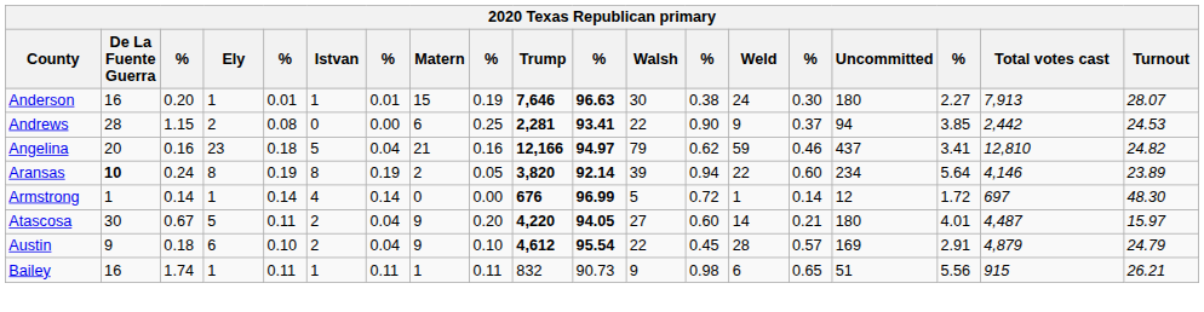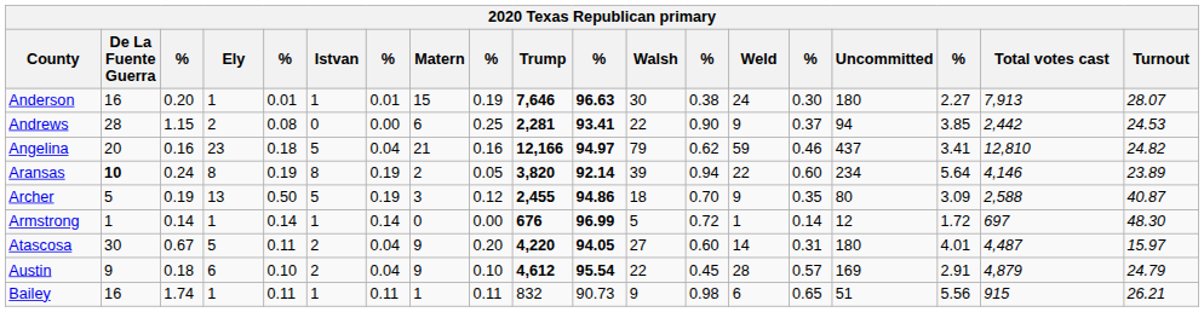 <table class="wikitable sortable mw-collapsible mw-collapsed">
 <tr>
 <th colspan="19">2020 Texas Republican primary</th>
 </tr>
 <tr bgcolor=lightgrey>
 <th width="8%">County</th>
 <th width="5%">De La Fuente Guerra</th>
 <th>%</th>
 <th width="5%">Ely</th>
 <th>%</th>
 <th width="5%">Istvan</th>
 <th>%</th>
 <th width="5%">Matern</th>
 <th>%</th>
 <th width="5%">Trump</th>
 <th>%</th>
 <th width="5%">Walsh</th>
 <th>%</th>
 <th width="5%">Weld</th>
 <th>%</th>
 <th width="5%">Uncommitted</th>
 <th>%</th>
 <th>Total votes cast</th>
 <th>Turnout</th>
 </tr>
 <tr>
 <td><a href='#'>Anderson</a></td>
 <td>16</td>
 <td>0.20</td>
 <td>1</td>
 <td>0.01</td>
 <td>1</td>
 <td>0.01</td>
 <td>15</td>
 <td>0.19</td>
 <td><strong>7,646</strong></td>
 <td><strong>96.63</strong></td>
 <td>30</td>
 <td>0.38</td>
 <td>24</td>
 <td>0.30</td>
 <td>180</td>
 <td>2.27</td>
 <td><em>7,913</em></td>
 <td><em>28.07</em></td>
 </tr>
 <tr>
 <td><a href='#'>Andrews</a></td>
 <td>28</td>
 <td>1.15</td>
 <td>2</td>
 <td>0.08</td>
 <td>0</td>
 <td>0.00</td>
 <td>6</td>
 <td>0.25</td>
 <td><strong>2,281</strong></td>
 <td><strong>93.41</strong></td>
 <td>22</td>
 <td>0.90</td>
 <td>9</td>
 <td>0.37</td>
 <td>94</td>
 <td>3.85</td>
 <td><em>2,442</em></td>
 <td><em>24.53</em></td>
 </tr>
 <tr>
 <td><a href='#'>Angelina</a></td>
 <td>20</td>
 <td>0.16</td>
 <td>23</td>
 <td>0.18</td>
 <td>5</td>
 <td>0.04</td>
 <td>21</td>
 <td>0.16</td>
 <td><strong>12,166</strong></td>
 <td><strong>94.97</strong></td>
 <td>79</td>
 <td>0.62</td>
 <td>59</td>
 <td>0.46</td>
 <td>437</td>
 <td>3.41</td>
 <td><em>12,810</em></td>
 <td><em>24.82</em></td>
 </tr>
 <tr>
 <td><a href='#'>Aransas</a></td>
 <td><strong>10</strong></td>
 <td>0.24</td>
 <td>8</td>
 <td>0.19</td>
 <td>8</td>
 <td>0.19</td>
 <td>2</td>
 <td>0.05</td>
 <td><strong>3,820</strong></td>
 <td><strong>92.14</strong></td>
 <td>39</td>
 <td>0.94</td>
 <td>22</td>
 <td>0.60</td>
 <td>234</td>
 <td>5.64</td>
 <td><em>4,146</em></td>
 <td><em>23.89</em></td>
 </tr>
 <tr>
+<td><a href='#'>Archer</a></td>
+<td>5</td>
+<td>0.19</td>
+<td>13</td>
+<td>0.50</td>
+<td>5</td>
+<td>0.19</td>
+<td>3</td>
+<td>0.12</td>
+<td><strong>2,455</strong></td>
+<td><strong>94.86</strong></td>
+<td>18</td>
+<td>0.70</td>
+<td>9</td>
+<td>0.35</td>
+<td>80</td>
+<td>3.09</td>
+<td><em>2,588</em></td>
+<td><em>40.87</em></td>
+</tr>
+<tr>
 <td><a href='#'>Armstrong</a></td>
 <td>1</td>
 <td>0.14</td>
 <td>1</td>
 <td>0.14</td>
-<td>4</td>
+<td>1</td>
 <td>0.14</td>
 <td>0</td>
 <td>0.00</td>
 <td><strong>676</strong></td>
 <td><strong>96.99</strong></td>
 <td>5</td>
 <td>0.72</td>
 <td>1</td>
 <td>0.14</td>
 <td>12</td>
 <td>1.72</td>
 <td><em>697</em></td>
 <td><em>48.30</em></td>
 </tr>
 <tr>
 <td><a href='#'>Atascosa</a></td>
 <td>30</td>
 <td>0.67</td>
 <td>5</td>
 <td>0.11</td>
 <td>2</td>
 <td>0.04</td>
 <td>9</td>
 <td>0.20</td>
 <td><strong>4,220</strong></td>
 <td><strong>94.05</strong></td>
 <td>27</td>
 <td>0.60</td>
 <td>14</td>
-<td>0.21</td>
+<td>0.31</td>
 <td>180</td>
 <td>4.01</td>
 <td><em>4,487</em></td>
 <td><em>15.97</em></td>
 </tr>
 <tr>
 <td><a href='#'>Austin</a></td>
 <td>9</td>
 <td>0.18</td>
 <td>6</td>
 <td>0.10</td>
 <td>2</td>
 <td>0.04</td>
 <td>9</td>
 <td>0.10</td>
 <td><strong>4,612</strong></td>
 <td><strong>95.54</strong></td>
 <td>22</td>
 <td>0.45</td>
 <td>28</td>
 <td>0.57</td>
 <td>169</td>
 <td>2.91</td>
 <td><em>4,879</em></td>
 <td><em>24.79</em></td>
 </tr>
 <tr>
 <td><a href='#'>Bailey</a></td>
 <td>16</td>
 <td>1.74</td>
 <td>1</td>
 <td>0.11</td>
 <td>1</td>
 <td>0.11</td>
 <td>1</td>
 <td>0.11</td>
 <td>832</td>
 <td>90.73</td>
 <td>9</td>
 <td>0.98</td>
 <td>6</td>
 <td>0.65</td>
 <td>51</td>
 <td>5.56</td>
 <td><em>915</em></td>
 <td><em>26.21</em></td>
 </tr>
 </table>
